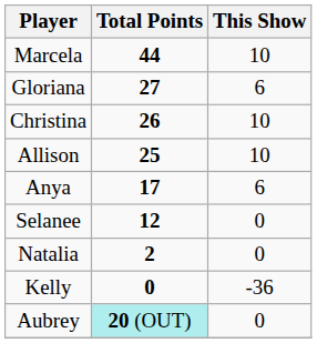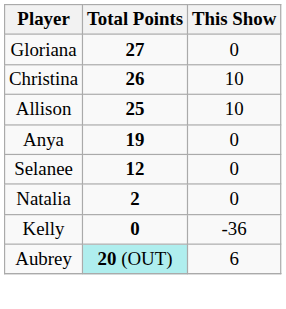 <table class="wikitable" style="text-align:center;">
 <tr>
 <th>Player</th>
 <th>Total Points</th>
 <th>This Show</th>
 </tr>
 <tr>
-<td>Marcela</td>
-<td><strong>44</strong></td>
-<td>10</td>
-</tr>
-<tr>
 <td>Gloriana</td>
 <td><strong>27</strong></td>
-<td>6</td>
+<td>0</td>
 </tr>
 <tr>
 <td>Christina</td>
 <td><strong>26</strong></td>
 <td>10</td>
 </tr>
 <tr>
 <td>Allison</td>
 <td><strong>25</strong></td>
 <td>10</td>
 </tr>
 <tr>
 <td>Anya</td>
-<td><strong>17</strong></td>
-<td>6</td>
+<td><strong>19</strong></td>
+<td>0</td>
 </tr>
 <tr>
 <td>Selanee</td>
 <td><strong>12</strong></td>
 <td>0</td>
 </tr>
 <tr>
 <td>Natalia</td>
 <td><strong>2</strong></td>
 <td>0</td>
 </tr>
 <tr>
 <td>Kelly</td>
 <td><strong>0</strong></td>
 <td>-36</td>
 </tr>
 <tr>
 <td>Aubrey</td>
 <td style="background: paleturquoise;"><strong>20</strong> (OUT)</td>
-<td>0</td>
+<td>6</td>
 </tr>
 <tr>
 </tr>
 </table>
